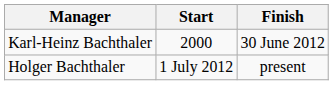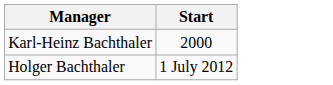 <table class="wikitable">
 <tr>
 <th>Manager</th>
 <th>Start</th>
-<th>Finish</th>
 </tr>
 <tr align="center">
 <td align="left">Karl-Heinz Bachthaler</td>
 <td>2000</td>
-<td>30 June 2012</td>
 </tr>
 <tr align="center">
 <td align="left">Holger Bachthaler</td>
 <td>1 July 2012</td>
-<td>present</td>
 </tr>
 </table>
